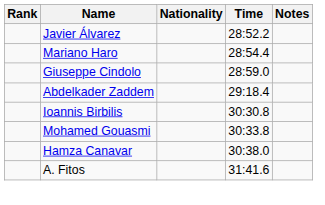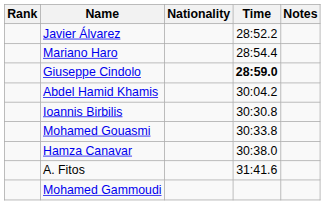 <table class="wikitable sortable" style="text-align:center">
 <tr>
 <th>Rank</th>
 <th>Name</th>
 <th>Nationality</th>
 <th>Time</th>
 <th>Notes</th>
 </tr>
 <tr>
 <td></td>
 <td align=left><a href='#'>Javier Álvarez</a></td>
 <td align=left></td>
 <td>28:52.2</td>
 <td></td>
 </tr>
 <tr>
 <td></td>
 <td align=left><a href='#'>Mariano Haro</a></td>
 <td align=left></td>
 <td>28:54.4</td>
 <td></td>
 </tr>
 <tr>
 <td></td>
 <td align=left><a href='#'>Giuseppe Cindolo</a></td>
 <td align=left></td>
-<td>28:59.0</td>
+<td><strong>28:59.0</strong></td>
 <td></td>
 </tr>
 <tr>
 <td></td>
-<td align=left><a href='#'>Abdelkader Zaddem</a></td>
+<td align=left><a href='#'>Abdel Hamid Khamis</a></td>
 <td align=left></td>
-<td>29:18.4</td>
+<td>30:04.2</td>
 <td></td>
 </tr>
 <tr>
 <td></td>
 <td align=left><a href='#'>Ioannis Birbilis</a></td>
 <td align=left></td>
 <td>30:30.8</td>
 <td></td>
 </tr>
 <tr>
 <td></td>
 <td align=left><a href='#'>Mohamed Gouasmi</a></td>
 <td align=left></td>
 <td>30:33.8</td>
 <td></td>
 </tr>
 <tr>
 <td></td>
 <td align=left><a href='#'>Hamza Canavar</a></td>
 <td align=left></td>
 <td>30:38.0</td>
 <td></td>
 </tr>
 <tr>
 <td></td>
 <td align=left>A. Fitos</td>
 <td align=left></td>
 <td>31:41.6</td>
 <td></td>
 </tr>
+<tr>
+<td></td>
+<td align=left><a href='#'>Mohamed Gammoudi</a></td>
+<td align=left></td>
+<td></td>
+<td></td>
+</tr>
 </table>
